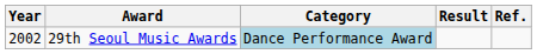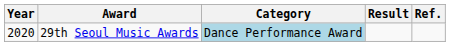 <table class="wikitable" style="text-align:center;">
 <tr>
 <th>Year</th>
 <th>Award</th>
 <th>Category</th>
 <th>Result</th>
 <th>Ref.</th>
 </tr>
 <tr>
-<td>2002</td>
+<td>2020</td>
 <td>29th <a href='#'>Seoul Music Awards</a></td>
 <td style="background: lightblue;">Dance Performance Award</td>
 <td></td>
 <td></td>
 </tr>
 </table>
